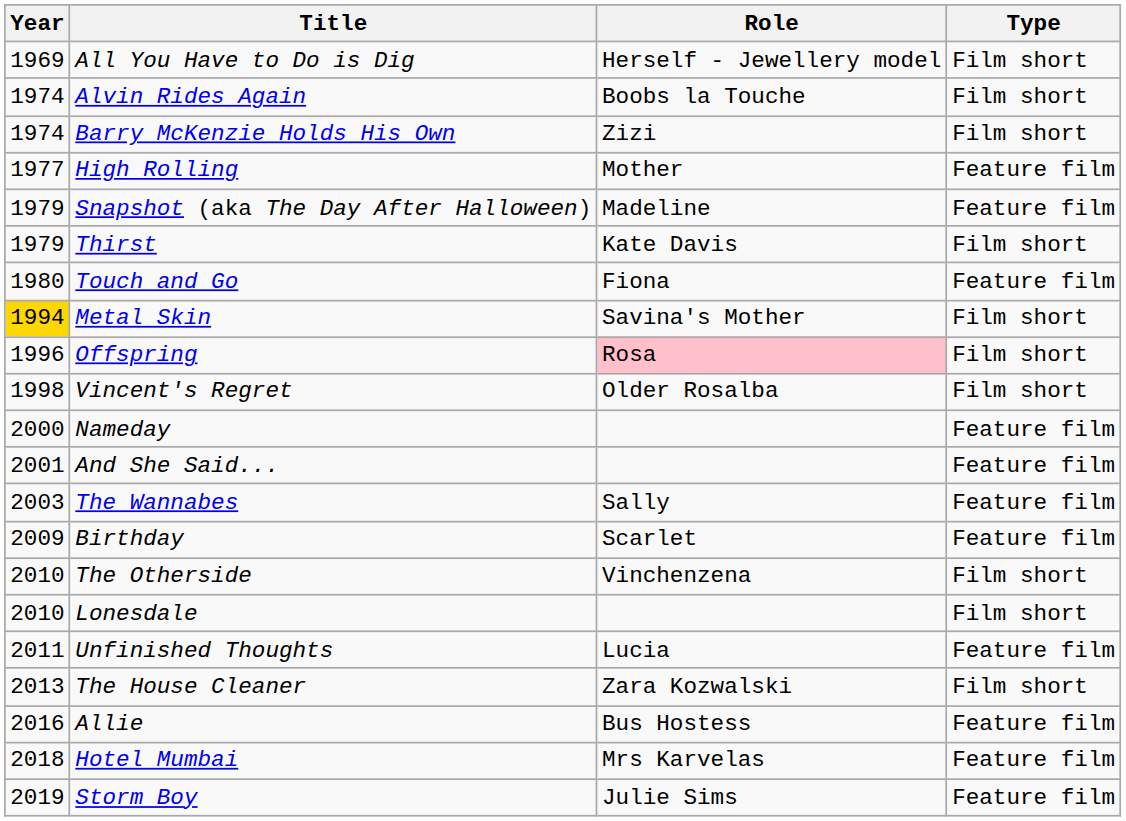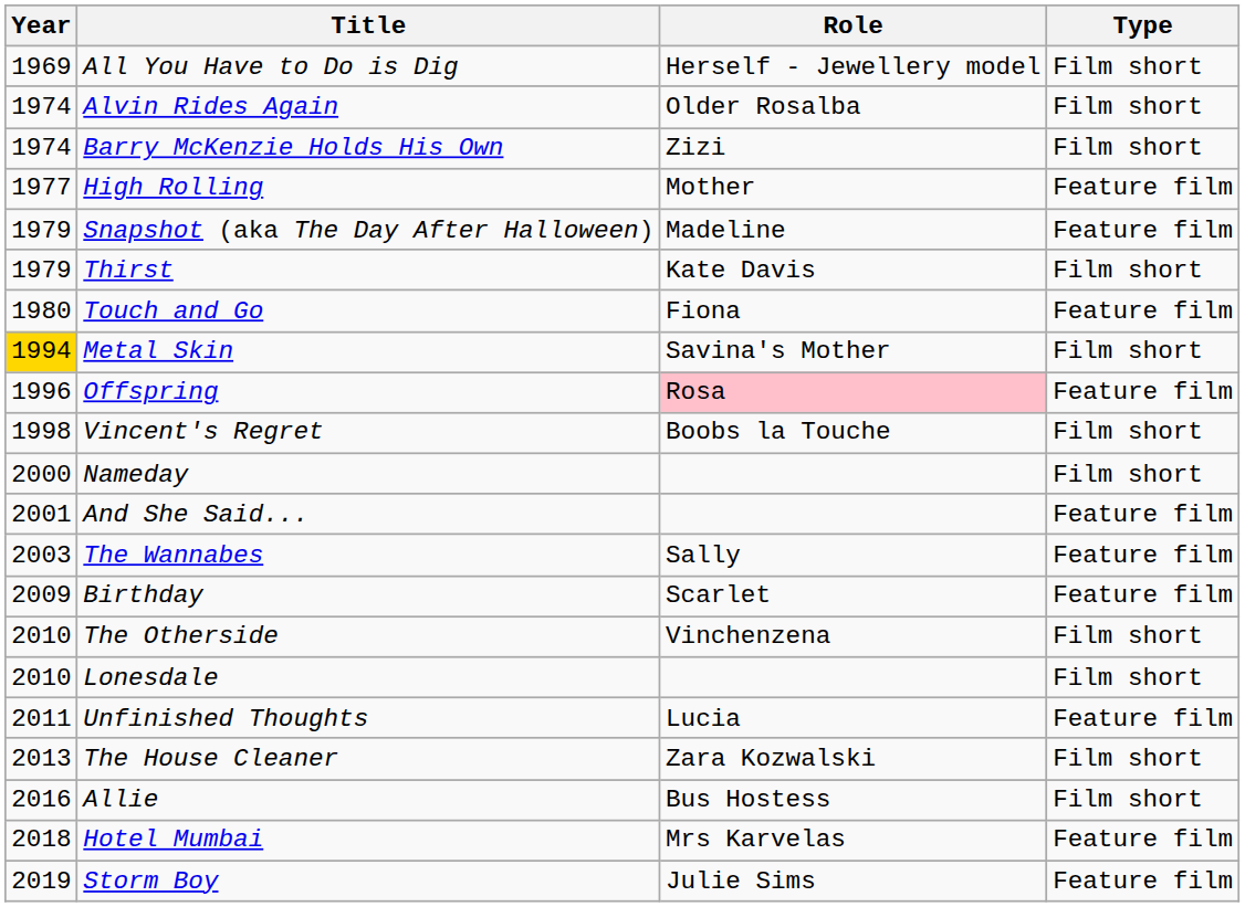 <table class="wikitable">
 <tr>
 <th>Year</th>
 <th>Title</th>
 <th>Role</th>
 <th>Type</th>
 </tr>
 <tr>
 <td>1969</td>
 <td><em>All You Have to Do is Dig</em></td>
 <td>Herself - Jewellery model</td>
 <td>Film short</td>
 </tr>
 <tr>
 <td>1974</td>
 <td><em><a href='#'>Alvin Rides Again</a></em></td>
-<td>Boobs la Touche</td>
+<td>Older Rosalba</td>
 <td>Film short</td>
 </tr>
 <tr>
 <td>1974</td>
 <td><em><a href='#'>Barry McKenzie Holds His Own</a></em></td>
 <td>Zizi</td>
 <td>Film short</td>
 </tr>
 <tr>
 <td>1977</td>
 <td><em><a href='#'>High Rolling</a></em></td>
 <td>Mother</td>
 <td>Feature film</td>
 </tr>
 <tr>
 <td>1979</td>
 <td><em><a href='#'>Snapshot</a></em> (aka <em>The Day After Halloween</em>)</td>
 <td>Madeline</td>
 <td>Feature film</td>
 </tr>
 <tr>
 <td>1979</td>
 <td><em><a href='#'>Thirst</a></em></td>
 <td>Kate Davis</td>
 <td>Film short</td>
 </tr>
 <tr>
 <td>1980</td>
 <td><em><a href='#'>Touch and Go</a></em></td>
 <td>Fiona</td>
 <td>Feature film</td>
 </tr>
 <tr>
 <td style="background: gold;">1994</td>
 <td><em><a href='#'>Metal Skin</a></em></td>
 <td>Savina's Mother</td>
 <td>Film short</td>
 </tr>
 <tr>
 <td>1996</td>
 <td><em><a href='#'>Offspring</a></em></td>
 <td style="background: pink;">Rosa</td>
-<td>Film short</td>
+<td>Feature film</td>
 </tr>
 <tr>
 <td>1998</td>
 <td><em>Vincent's Regret</em></td>
-<td>Older Rosalba</td>
+<td>Boobs la Touche</td>
 <td>Film short</td>
 </tr>
 <tr>
 <td>2000</td>
 <td><em>Nameday</em></td>
 <td></td>
-<td>Feature film</td>
+<td>Film short</td>
 </tr>
 <tr>
 <td>2001</td>
 <td><em>And She Said...</em></td>
 <td></td>
 <td>Feature film</td>
 </tr>
 <tr>
 <td>2003</td>
 <td><em><a href='#'>The Wannabes</a></em></td>
 <td>Sally</td>
 <td>Feature film</td>
 </tr>
 <tr>
 <td>2009</td>
 <td><em>Birthday</em></td>
 <td>Scarlet</td>
 <td>Feature film</td>
 </tr>
 <tr>
 <td>2010</td>
 <td><em>The Otherside</em></td>
 <td>Vinchenzena</td>
 <td>Film short</td>
 </tr>
 <tr>
 <td>2010</td>
 <td><em>Lonesdale</em></td>
 <td></td>
 <td>Film short</td>
 </tr>
 <tr>
 <td>2011</td>
 <td><em>Unfinished Thoughts</em></td>
 <td>Lucia</td>
 <td>Feature film</td>
 </tr>
 <tr>
 <td>2013</td>
 <td><em>The House Cleaner</em></td>
 <td>Zara Kozwalski</td>
 <td>Film short</td>
 </tr>
 <tr>
 <td>2016</td>
 <td><em>Allie</em></td>
 <td>Bus Hostess</td>
-<td>Feature film</td>
+<td>Film short</td>
 </tr>
 <tr>
 <td>2018</td>
 <td><em><a href='#'>Hotel Mumbai</a></em></td>
 <td>Mrs Karvelas</td>
 <td>Feature film</td>
 </tr>
 <tr>
 <td>2019</td>
 <td><em><a href='#'>Storm Boy</a></em></td>
 <td>Julie Sims</td>
 <td>Feature film</td>
 </tr>
 </table>
